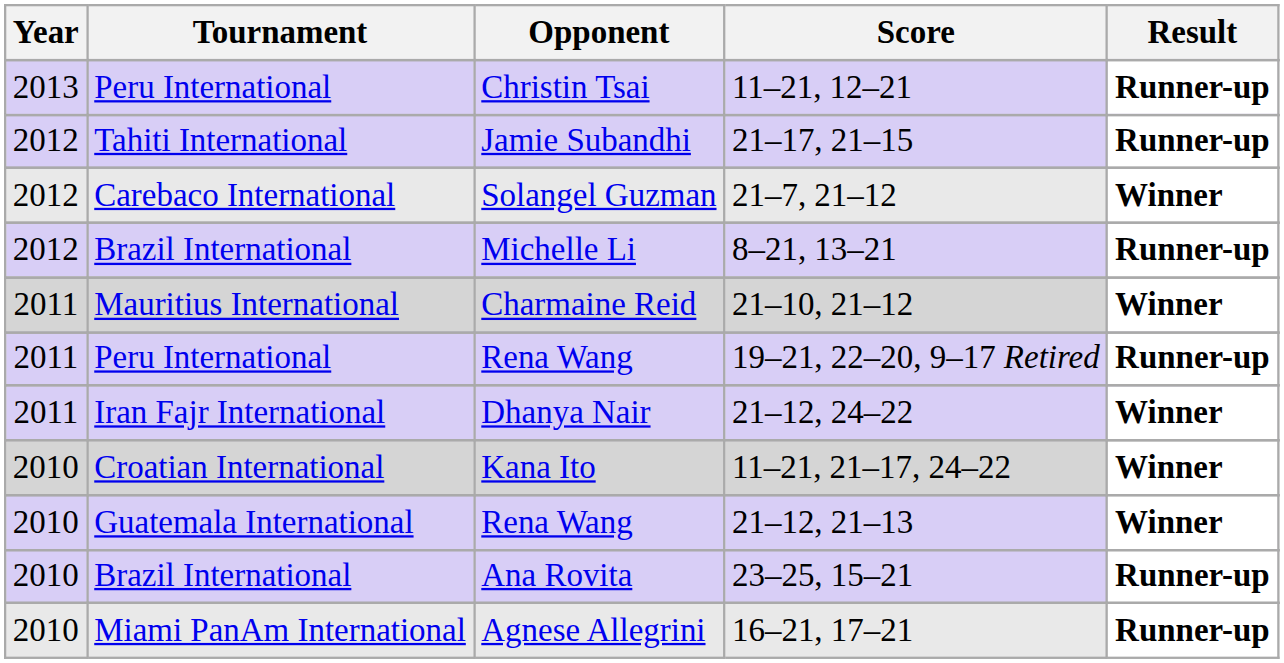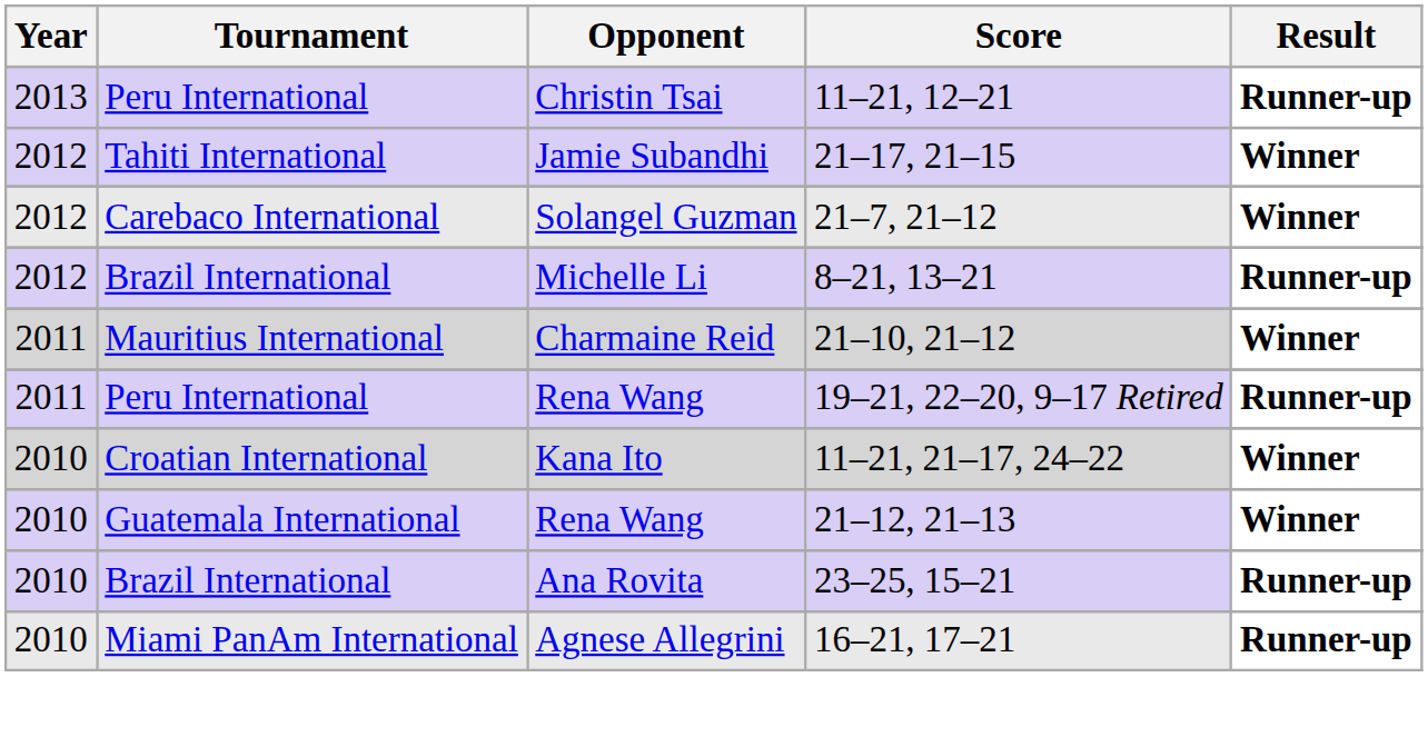 <table class="sortable wikitable" style="font-size: 90%;">
 <tr>
 <th>Year</th>
 <th>Tournament</th>
 <th>Opponent</th>
 <th>Score</th>
 <th>Result</th>
 </tr>
 <tr>
 </tr>
 <tr style="background:#D8CEF6">
 <td align="center">2013</td>
 <td align="left"><a href='#'>Peru International</a></td>
 <td align="left"> <a href='#'>Christin Tsai</a></td>
 <td align="left">11–21, 12–21</td>
 <td style="text-align:left; background:white"> <strong>Runner-up</strong></td>
 </tr>
 <tr>
 </tr>
 <tr style="background:#D8CEF6">
 <td align="center">2012</td>
 <td align="left"><a href='#'>Tahiti International</a></td>
 <td align="left"> <a href='#'>Jamie Subandhi</a></td>
 <td align="left">21–17, 21–15</td>
-<td style="text-align:left; background:white"> <strong>Runner-up</strong></td>
+<td style="text-align:left; background:white"> <strong>Winner</strong></td>
 </tr>
 <tr>
 </tr>
 <tr style="background:#E9E9E9">
 <td align="center">2012</td>
 <td align="left"><a href='#'>Carebaco International</a></td>
 <td align="left"> <a href='#'>Solangel Guzman</a></td>
 <td align="left">21–7, 21–12</td>
 <td style="text-align:left; background:white"> <strong>Winner</strong></td>
 </tr>
 <tr>
 </tr>
 <tr style="background:#D8CEF6">
 <td align="center">2012</td>
 <td align="left"><a href='#'>Brazil International</a></td>
 <td align="left"> <a href='#'>Michelle Li</a></td>
 <td align="left">8–21, 13–21</td>
 <td style="text-align:left; background:white"> <strong>Runner-up</strong></td>
 </tr>
 <tr>
 </tr>
 <tr style="background:#D5D5D5">
 <td align="center">2011</td>
 <td align="left"><a href='#'>Mauritius International</a></td>
 <td align="left"> <a href='#'>Charmaine Reid</a></td>
 <td align="left">21–10, 21–12</td>
 <td style="text-align:left; background:white"> <strong>Winner</strong></td>
 </tr>
 <tr>
 </tr>
 <tr style="background:#D8CEF6">
 <td align="center">2011</td>
 <td align="left"><a href='#'>Peru International</a></td>
 <td align="left"> <a href='#'>Rena Wang</a></td>
 <td align="left">19–21, 22–20, 9–17 <em>Retired</em></td>
 <td style="text-align:left; background:white"> <strong>Runner-up</strong></td>
 </tr>
 <tr>
 </tr>
-<tr style="background:#D8CEF6">
-<td align="center">2011</td>
-<td align="left"><a href='#'>Iran Fajr International</a></td>
-<td align="left"> <a href='#'>Dhanya Nair</a></td>
-<td align="left">21–12, 24–22</td>
-<td style="text-align:left; background:white"> <strong>Winner</strong></td>
-</tr>
 <tr>
 </tr>
 <tr style="background:#D5D5D5">
 <td align="center">2010</td>
 <td align="left"><a href='#'>Croatian International</a></td>
 <td align="left"> <a href='#'>Kana Ito</a></td>
 <td align="left">11–21, 21–17, 24–22</td>
 <td style="text-align:left; background:white"> <strong>Winner</strong></td>
 </tr>
 <tr>
 </tr>
 <tr style="background:#D8CEF6">
 <td align="center">2010</td>
 <td align="left"><a href='#'>Guatemala International</a></td>
 <td align="left"> <a href='#'>Rena Wang</a></td>
 <td align="left">21–12, 21–13</td>
 <td style="text-align:left; background:white"> <strong>Winner</strong></td>
 </tr>
 <tr>
 </tr>
 <tr style="background:#D8CEF6">
 <td align="center">2010</td>
 <td align="left"><a href='#'>Brazil International</a></td>
 <td align="left"> <a href='#'>Ana Rovita</a></td>
 <td align="left">23–25, 15–21</td>
 <td style="text-align:left; background:white"> <strong>Runner-up</strong></td>
 </tr>
 <tr>
 </tr>
 <tr style="background:#E9E9E9">
 <td align="center">2010</td>
 <td align="left"><a href='#'>Miami PanAm International</a></td>
 <td align="left"> <a href='#'>Agnese Allegrini</a></td>
 <td align="left">16–21, 17–21</td>
 <td style="text-align:left; background:white"> <strong>Runner-up</strong></td>
 </tr>
 </table>
